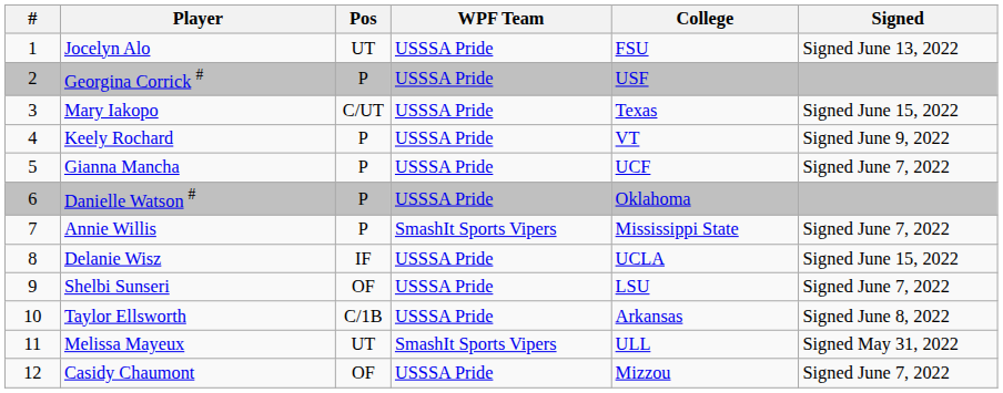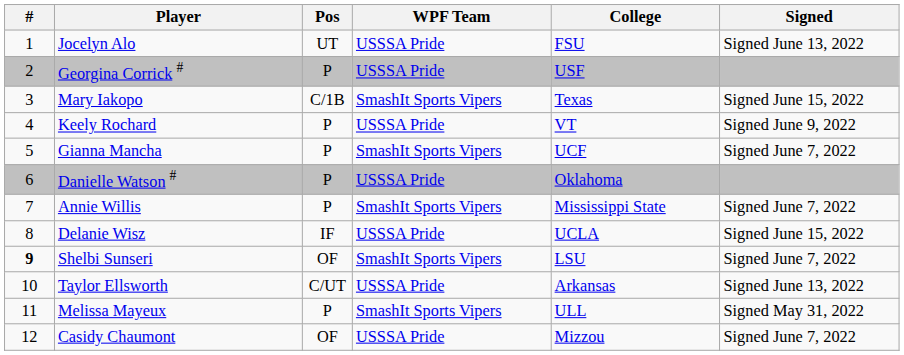 <table class="wikitable">
 <tr>
 <th style="width:5%;">#</th>
 <th style="width:25%;">Player</th>
 <th style="width:5%;">Pos</th>
 <th style="width:20%;">WPF Team</th>
 <th style="width:17%;">College</th>
 <th style="width:18%;">Signed</th>
 </tr>
 <tr>
 <td align=center>1</td>
 <td><a href='#'>Jocelyn Alo</a></td>
 <td align=center>UT</td>
 <td><a href='#'>USSSA Pride</a></td>
 <td><a href='#'>FSU</a></td>
 <td>Signed June 13, 2022 </td>
 </tr>
 <tr style="background:#C0C0C0;">
 <td align=center>2</td>
 <td><a href='#'>Georgina Corrick</a> <sup>#</sup></td>
 <td align=center>P</td>
 <td><a href='#'>USSSA Pride</a></td>
 <td><a href='#'>USF</a></td>
 <td> </td>
 </tr>
 <tr>
 <td align=center>3</td>
 <td><a href='#'>Mary Iakopo</a></td>
-<td align=center>C/UT</td>
-<td><a href='#'>USSSA Pride</a></td>
+<td align=center>C/1B</td>
+<td><a href='#'>SmashIt Sports Vipers</a></td>
 <td><a href='#'>Texas</a></td>
 <td>Signed June 15, 2022 </td>
 </tr>
 <tr>
 <td align=center>4</td>
 <td><a href='#'>Keely Rochard</a></td>
 <td align=center>P</td>
 <td><a href='#'>USSSA Pride</a></td>
 <td><a href='#'>VT</a></td>
 <td>Signed June 9, 2022 </td>
 </tr>
 <tr>
 <td align=center>5</td>
 <td><a href='#'>Gianna Mancha</a></td>
 <td align=center>P</td>
-<td><a href='#'>USSSA Pride</a></td>
+<td><a href='#'>SmashIt Sports Vipers</a></td>
 <td><a href='#'>UCF</a></td>
 <td>Signed June 7, 2022 </td>
 </tr>
 <tr style="background:#C0C0C0;">
 <td align=center>6</td>
 <td><a href='#'>Danielle Watson</a> <sup>#</sup></td>
 <td align=center>P</td>
 <td><a href='#'>USSSA Pride</a></td>
 <td><a href='#'>Oklahoma</a></td>
 <td> </td>
 </tr>
 <tr>
 <td align=center>7</td>
 <td><a href='#'>Annie Willis</a></td>
 <td align=center>P</td>
 <td><a href='#'>SmashIt Sports Vipers</a></td>
 <td><a href='#'>Mississippi State</a></td>
 <td>Signed June 7, 2022 </td>
 </tr>
 <tr>
 <td align=center>8</td>
 <td><a href='#'>Delanie Wisz</a></td>
 <td align=center>IF</td>
 <td><a href='#'>USSSA Pride</a></td>
 <td><a href='#'>UCLA</a></td>
 <td>Signed June 15, 2022 </td>
 </tr>
 <tr>
-<td align=center>9</td>
+<td align=center><strong>9</strong></td>
 <td><a href='#'>Shelbi Sunseri</a></td>
 <td align=center>OF</td>
-<td><a href='#'>USSSA Pride</a></td>
+<td><a href='#'>SmashIt Sports Vipers</a></td>
 <td><a href='#'>LSU</a></td>
 <td>Signed June 7, 2022 </td>
 </tr>
 <tr>
 <td align=center>10</td>
 <td><a href='#'>Taylor Ellsworth</a></td>
-<td align=center>C/1B</td>
+<td align=center>C/UT</td>
 <td><a href='#'>USSSA Pride</a></td>
 <td><a href='#'>Arkansas</a></td>
-<td>Signed June 8, 2022 </td>
+<td>Signed June 13, 2022 </td>
 </tr>
 <tr>
 <td align=center>11</td>
 <td><a href='#'>Melissa Mayeux</a></td>
-<td align=center>UT</td>
+<td align=center>P</td>
 <td><a href='#'>SmashIt Sports Vipers</a></td>
 <td><a href='#'>ULL</a></td>
 <td>Signed May 31, 2022</td>
 </tr>
 <tr>
 <td align=center>12</td>
 <td><a href='#'>Casidy Chaumont</a></td>
 <td align=center>OF</td>
 <td><a href='#'>USSSA Pride</a></td>
 <td><a href='#'>Mizzou</a></td>
 <td>Signed June 7, 2022 </td>
 </tr>
 </table>
